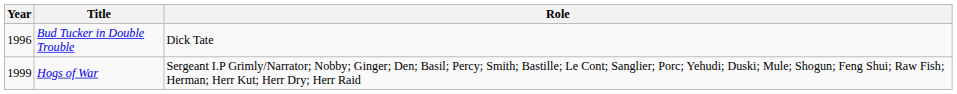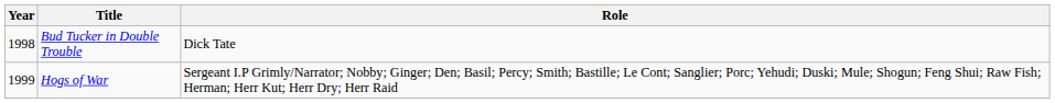 <table class="wikitable sortable">
 <tr>
 <th>Year</th>
 <th>Title</th>
 <th>Role</th>
 </tr>
 <tr>
-<td>1996</td>
+<td>1998</td>
 <td><em><a href='#'>Bud Tucker in Double Trouble</a></em></td>
 <td>Dick Tate</td>
 </tr>
 <tr>
 <td>1999</td>
 <td><em><a href='#'>Hogs of War</a></em></td>
 <td>Sergeant I.P Grimly/Narrator; Nobby; Ginger; Den; Basil; Percy; Smith; Bastille; Le Cont; Sanglier; Porc; Yehudi; Duski; Mule; Shogun; Feng Shui; Raw Fish; Herman; Herr Kut; Herr Dry; Herr Raid</td>
 </tr>
 </table>
